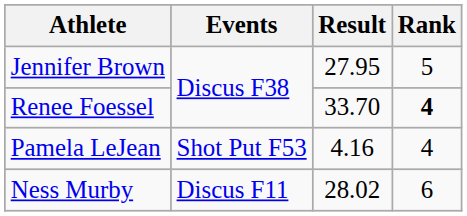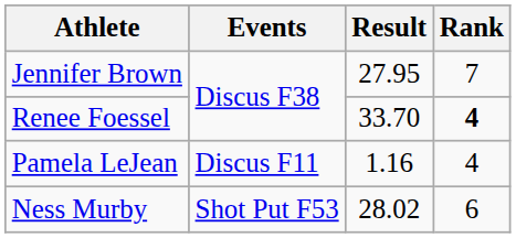 <table class=wikitable style="font-size:90%">
 <tr>
 <th>Athlete</th>
 <th>Events</th>
 <th>Result</th>
 <th>Rank</th>
 </tr>
 <tr>
 <td><a href='#'>Jennifer Brown</a></td>
 <td rowspan="2"><a href='#'>Discus F38</a></td>
 <td align="center">27.95</td>
-<td align="center">5</td>
+<td align="center">7</td>
 </tr>
 <tr>
 <td><a href='#'>Renee Foessel</a></td>
 <td align="center">33.70</td>
 <td align="center"><strong>4</strong></td>
 </tr>
 <tr>
 <td><a href='#'>Pamela LeJean</a></td>
-<td><a href='#'>Shot Put F53</a></td>
-<td align="center">4.16</td>
+<td><a href='#'>Discus F11</a></td>
+<td align="center">1.16</td>
 <td align="center">4</td>
 </tr>
 <tr>
 <td><a href='#'>Ness Murby</a></td>
-<td><a href='#'>Discus F11</a></td>
+<td><a href='#'>Shot Put F53</a></td>
 <td align="center">28.02</td>
 <td align="center">6</td>
 </tr>
 </table>
